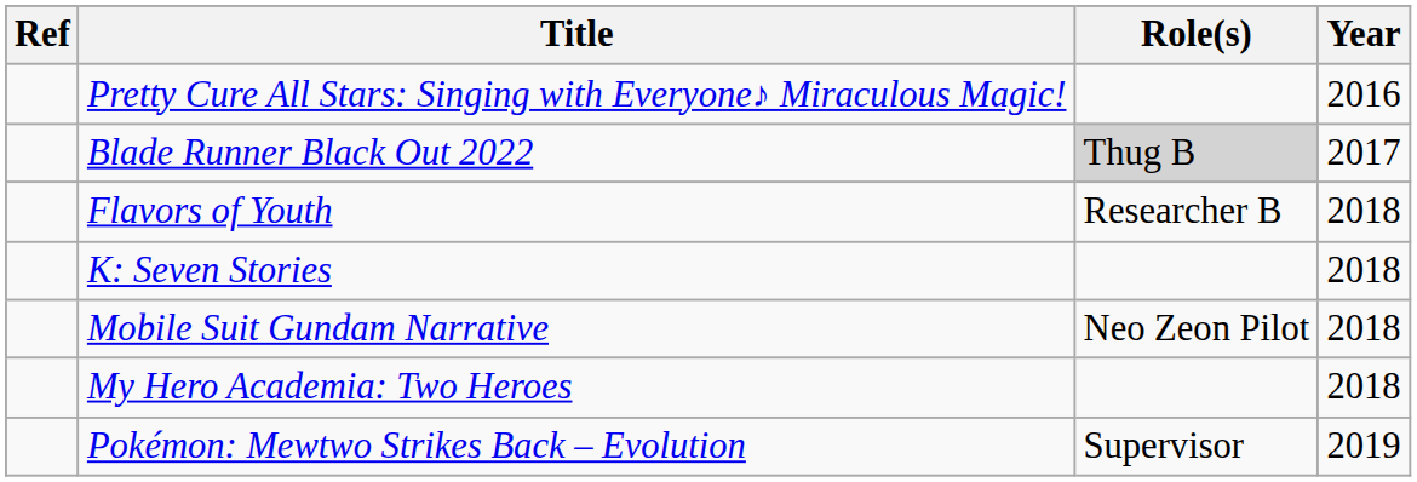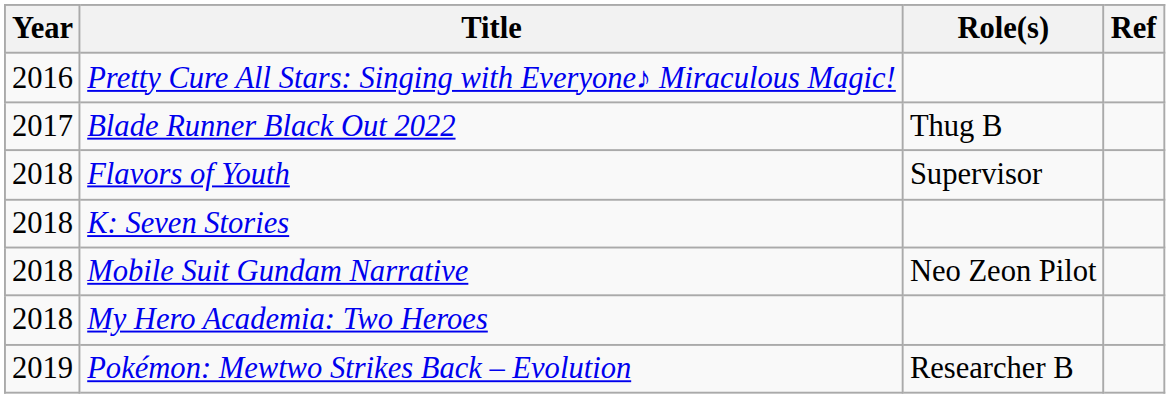 <table class="wikitable">
 <tr>
-<th>Ref</th>
+<th>Year</th>
 <th>Title</th>
 <th>Role(s)</th>
-<th>Year</th>
+<th>Ref</th>
 </tr>
 <tr>
-<td></td>
+<td>2016</td>
 <td><em><a href='#'>Pretty Cure All Stars: Singing with Everyone♪ Miraculous Magic!</a></em></td>
 <td></td>
-<td>2016</td>
+<td></td>
 </tr>
 <tr>
+<td>2017</td>
+<td><em><a href='#'>Blade Runner Black Out 2022</a></em></td>
+<td>Thug B</td>
 <td></td>
-<td><em><a href='#'>Blade Runner Black Out 2022</a></em></td>
-<td style="background: lightgrey;">Thug B</td>
-<td>2017</td>
 </tr>
 <tr>
+<td>2018</td>
+<td><em><a href='#'>Flavors of Youth</a></em></td>
+<td>Supervisor</td>
 <td></td>
-<td><em><a href='#'>Flavors of Youth</a></em></td>
-<td>Researcher B</td>
-<td>2018</td>
 </tr>
 <tr>
-<td></td>
+<td>2018</td>
 <td><em><a href='#'>K: Seven Stories</a></em></td>
 <td></td>
-<td>2018</td>
+<td></td>
 </tr>
 <tr>
-<td></td>
+<td>2018</td>
 <td><em><a href='#'>Mobile Suit Gundam Narrative</a></em></td>
 <td>Neo Zeon Pilot</td>
-<td>2018</td>
+<td></td>
 </tr>
 <tr>
-<td></td>
+<td>2018</td>
 <td><em><a href='#'>My Hero Academia: Two Heroes</a></em></td>
 <td></td>
-<td>2018</td>
+<td></td>
 </tr>
 <tr>
+<td>2019</td>
+<td><em><a href='#'>Pokémon: Mewtwo Strikes Back – Evolution</a></em></td>
+<td>Researcher B</td>
 <td></td>
-<td><em><a href='#'>Pokémon: Mewtwo Strikes Back – Evolution</a></em></td>
-<td>Supervisor</td>
-<td>2019</td>
 </tr>
 </table>
